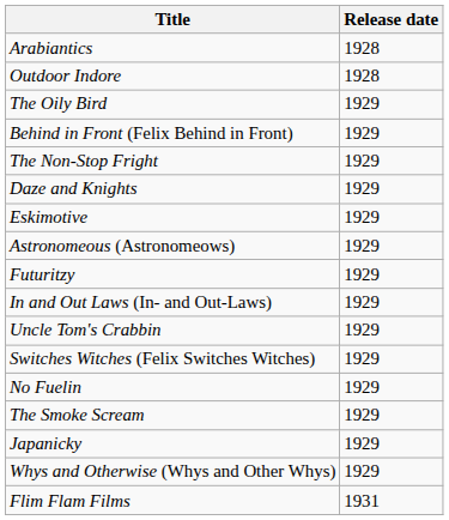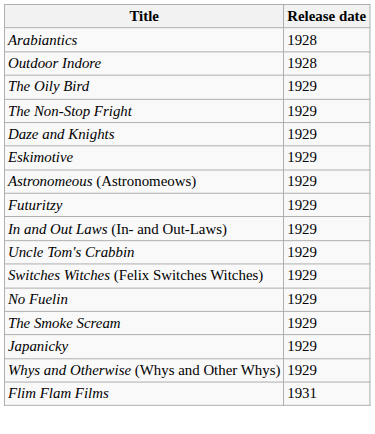 <table class="wikitable sortable">
 <tr>
 <th>Title</th>
 <th>Release date</th>
 </tr>
 <tr>
 <td><em>Arabiantics</em> </td>
 <td>1928</td>
 </tr>
 <tr>
 <td><em>Outdoor Indore</em> </td>
 <td>1928</td>
 </tr>
 <tr>
 <td><em>The Oily Bird</em> </td>
-<td>1929</td>
-</tr>
-<tr>
-<td><em>Behind in Front</em> (Felix Behind in Front)</td>
 <td>1929</td>
 </tr>
 <tr>
 <td><em>The Non-Stop Fright</em> </td>
 <td>1929</td>
 </tr>
 <tr>
 <td><em>Daze and Knights</em> </td>
 <td>1929</td>
 </tr>
 <tr>
 <td><em>Eskimotive</em> </td>
 <td>1929</td>
 </tr>
 <tr>
 <td><em>Astronomeous</em> (Astronomeows) </td>
 <td>1929</td>
 </tr>
 <tr>
 <td><em>Futuritzy</em> </td>
 <td>1929</td>
 </tr>
 <tr>
 <td><em>In and Out Laws</em> (In- and Out-Laws)</td>
 <td>1929</td>
 </tr>
 <tr>
 <td><em>Uncle Tom's Crabbin</em> </td>
 <td>1929</td>
 </tr>
 <tr>
 <td><em>Switches Witches</em> (Felix Switches Witches) </td>
 <td>1929</td>
 </tr>
 <tr>
 <td><em>No Fuelin</em> </td>
 <td>1929</td>
 </tr>
 <tr>
 <td><em>The Smoke Scream</em> </td>
 <td>1929</td>
 </tr>
 <tr>
 <td><em>Japanicky</em> </td>
 <td>1929</td>
 </tr>
 <tr>
 <td><em>Whys and Otherwise</em> (Whys and Other Whys) </td>
 <td>1929</td>
 </tr>
 <tr>
 <td><em>Flim Flam Films</em> </td>
 <td>1931</td>
 </tr>
 </table>
